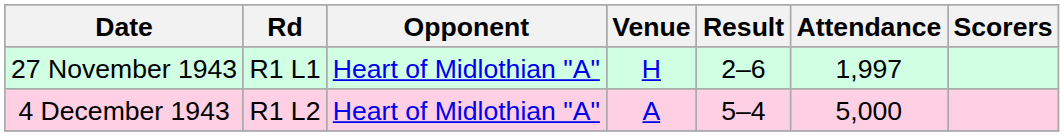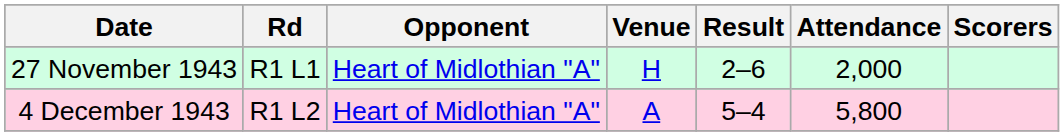 <table class="wikitable sortable" style="font-size:95%; text-align:center">
 <tr>
 <th>Date</th>
 <th>Rd</th>
 <th>Opponent</th>
 <th>Venue</th>
 <th>Result</th>
 <th>Attendance</th>
 <th>Scorers</th>
 </tr>
 <tr bgcolor = "#d0ffe3">
 <td>27 November 1943</td>
 <td>R1 L1</td>
 <td><a href='#'>Heart of Midlothian "A"</a></td>
 <td><a href='#'>H</a></td>
 <td>2–6</td>
-<td>1,997</td>
+<td>2,000</td>
 <td></td>
 </tr>
 <tr bgcolor = "#ffd0e3">
 <td>4 December 1943</td>
 <td>R1 L2</td>
 <td><a href='#'>Heart of Midlothian "A"</a></td>
 <td><a href='#'>A</a></td>
 <td>5–4</td>
-<td>5,000</td>
+<td>5,800</td>
 <td></td>
 </tr>
 </table>
